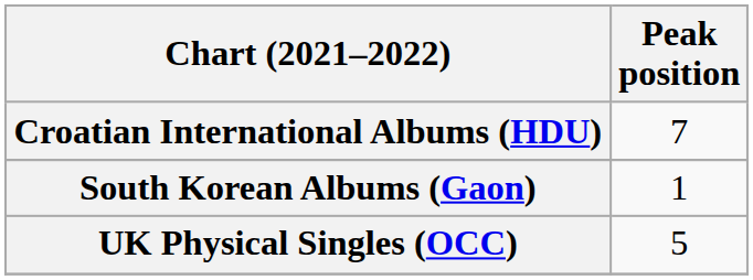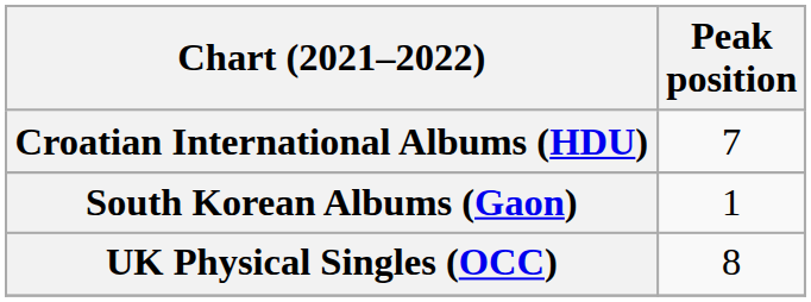 <table class="wikitable sortable plainrowheaders" style="text-align:center">
 <tr>
 <th scope="col">Chart (2021–2022)</th>
 <th scope="col">Peak<br>position</th>
 </tr>
 <tr>
 <th scope="row">Croatian International Albums (<a href='#'>HDU</a>)</th>
 <td>7</td>
 </tr>
 <tr>
 </tr>
 <tr>
 <th scope="row">South Korean Albums (<a href='#'>Gaon</a>)</th>
 <td>1</td>
 </tr>
 <tr>
 <th scope="row">UK Physical Singles (<a href='#'>OCC</a>)</th>
-<td>5</td>
+<td>8</td>
 </tr>
 <tr>
 </tr>
 </table>
